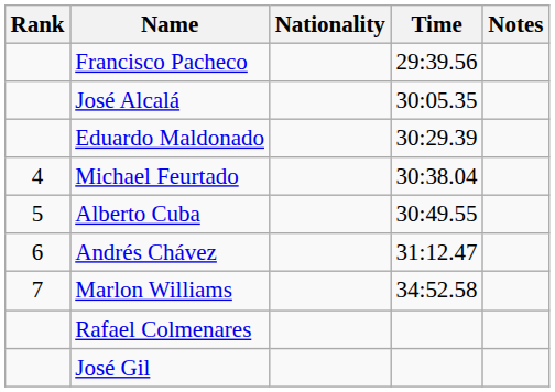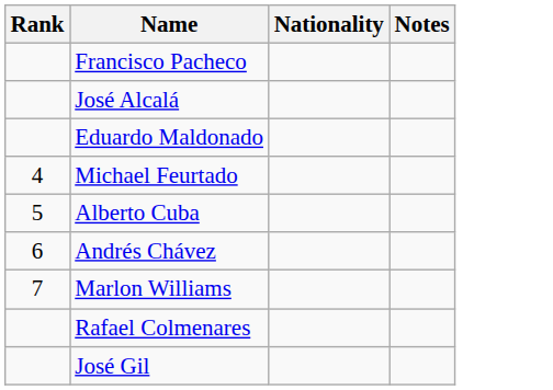 <table class="wikitable sortable" style="text-align:center;font-size:95%">
 <tr>
 <th>Rank</th>
 <th>Name</th>
 <th>Nationality</th>
-<th>Time</th>
 <th>Notes</th>
 </tr>
 <tr>
 <td></td>
 <td align=left><a href='#'>Francisco Pacheco</a></td>
 <td align=left></td>
-<td>29:39.56</td>
 <td></td>
 </tr>
 <tr>
 <td></td>
 <td align=left><a href='#'>José Alcalá</a></td>
 <td align=left></td>
-<td>30:05.35</td>
 <td></td>
 </tr>
 <tr>
 <td></td>
 <td align=left><a href='#'>Eduardo Maldonado</a></td>
 <td align=left></td>
-<td>30:29.39</td>
 <td></td>
 </tr>
 <tr>
 <td>4</td>
 <td align=left><a href='#'>Michael Feurtado</a></td>
 <td align=left></td>
-<td>30:38.04</td>
 <td></td>
 </tr>
 <tr>
 <td>5</td>
 <td align=left><a href='#'>Alberto Cuba</a></td>
 <td align=left></td>
-<td>30:49.55</td>
 <td></td>
 </tr>
 <tr>
 <td>6</td>
 <td align=left><a href='#'>Andrés Chávez</a></td>
 <td align=left></td>
-<td>31:12.47</td>
 <td></td>
 </tr>
 <tr>
 <td>7</td>
 <td align=left><a href='#'>Marlon Williams</a></td>
 <td align=left></td>
-<td>34:52.58</td>
 <td></td>
 </tr>
 <tr>
 <td></td>
 <td align=left><a href='#'>Rafael Colmenares</a></td>
 <td align=left></td>
 <td></td>
-<td></td>
 </tr>
 <tr>
 <td></td>
 <td align=left><a href='#'>José Gil</a></td>
 <td align=left></td>
 <td></td>
-<td></td>
 </tr>
 </table>
